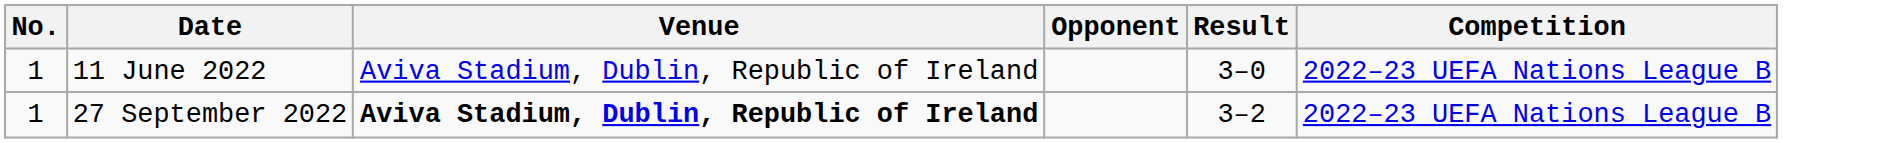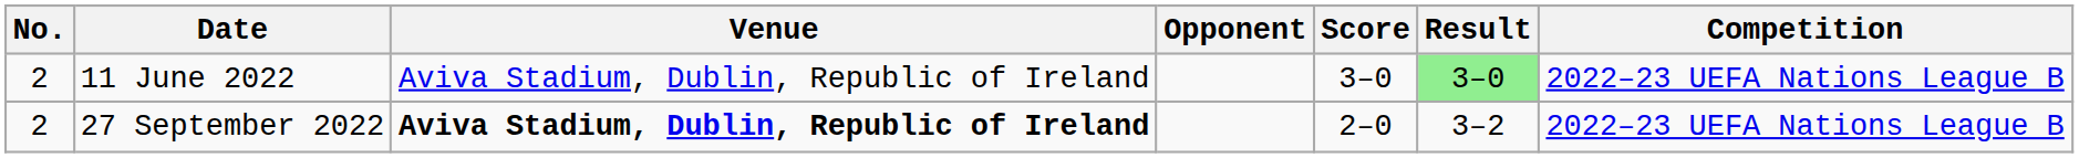 <table class="wikitable sortable">
 <tr>
 <th scope="col">No.</th>
 <th scope="col">Date</th>
 <th scope="col">Venue</th>
 <th scope="col">Opponent</th>
+<th scope="col">Score</th>
 <th scope="col">Result</th>
 <th scope="col">Competition</th>
 </tr>
 <tr>
-<td align="center">1</td>
+<td align="center">2</td>
 <td>11 June 2022</td>
 <td><a href='#'>Aviva Stadium</a>, <a href='#'>Dublin</a>, Republic of Ireland</td>
 <td></td>
 <td align="center">3–0</td>
+<td align="center" style="background: lightgreen;">3–0</td>
 <td><a href='#'>2022–23 UEFA Nations League B</a></td>
 </tr>
 <tr>
-<td align="center">1</td>
+<td align="center">2</td>
 <td>27 September 2022</td>
 <td><strong>Aviva Stadium, <a href='#'>Dublin</a>, Republic of Ireland</strong></td>
 <td></td>
+<td align="center">2–0</td>
 <td align="center">3–2</td>
 <td><a href='#'>2022–23 UEFA Nations League B</a></td>
 </tr>
 </table>
